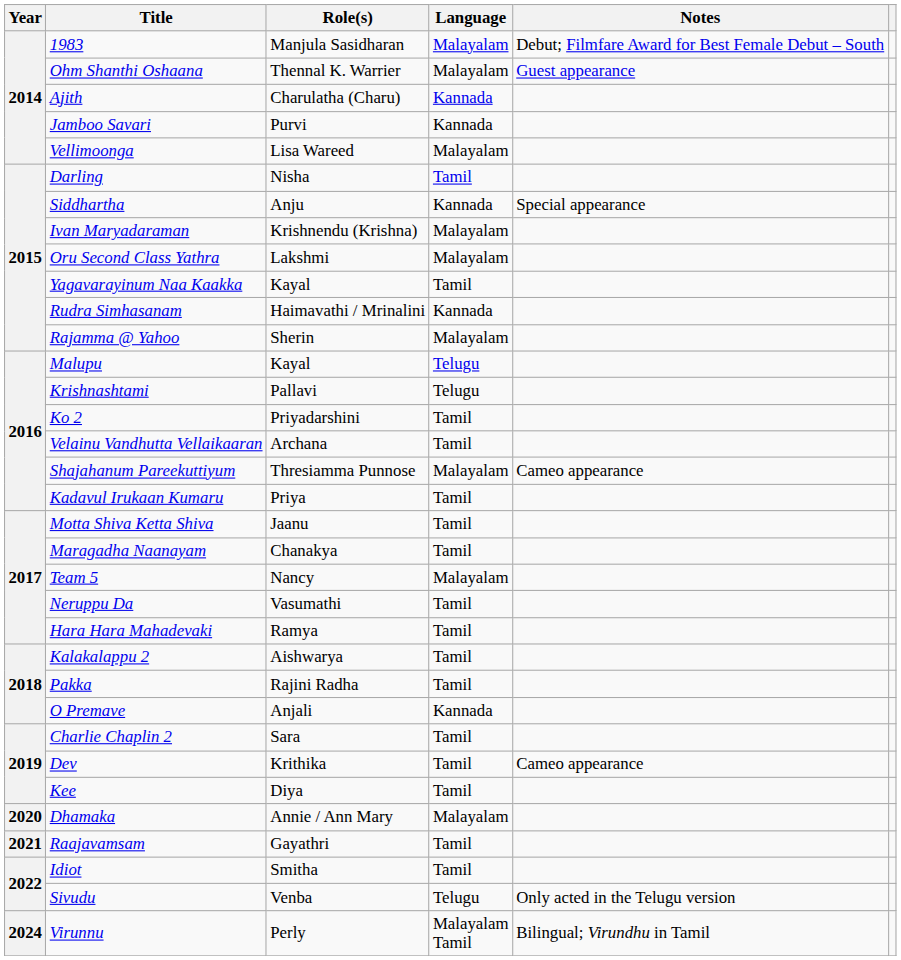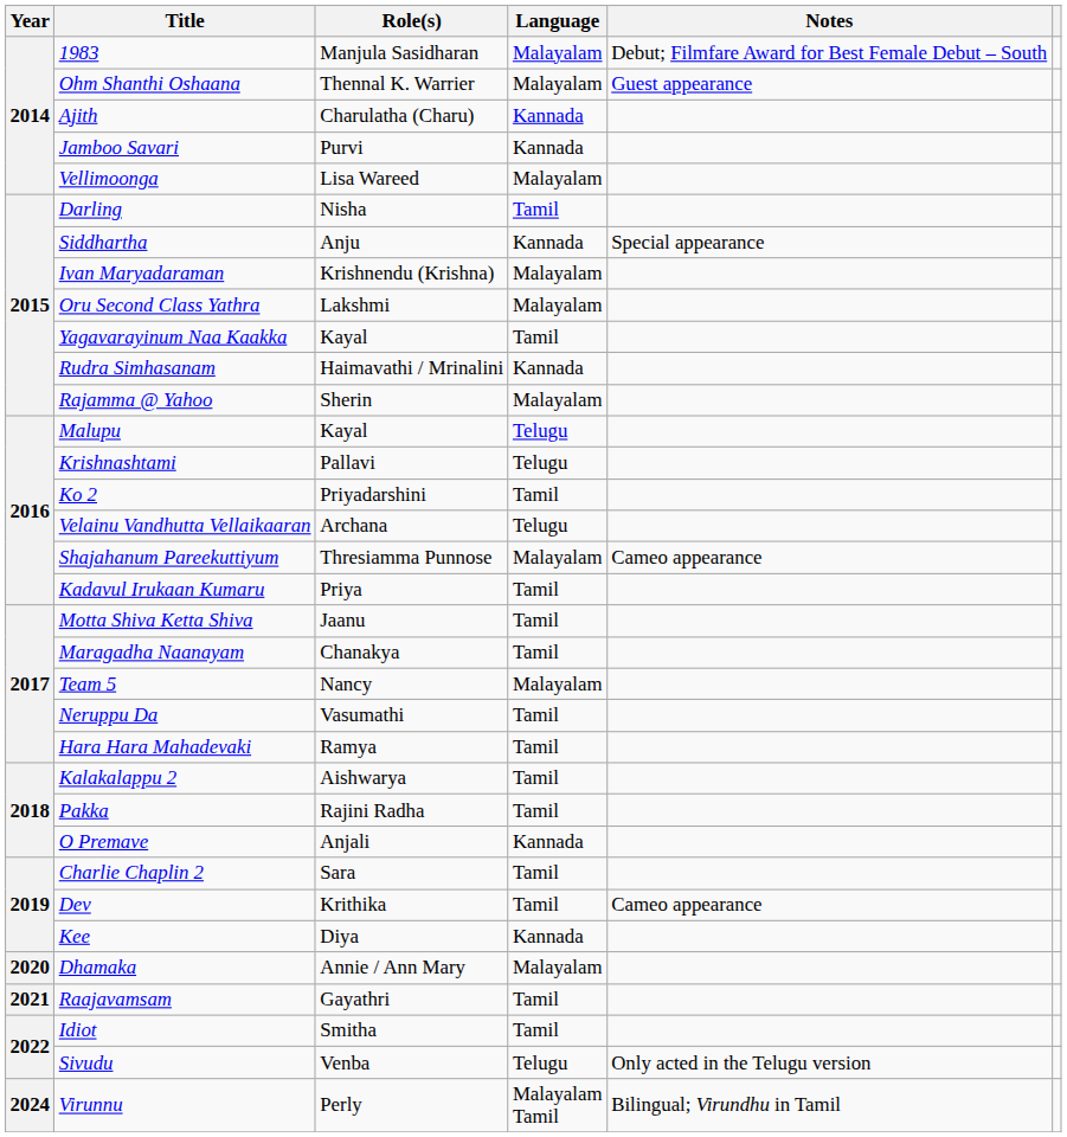 <table class="wikitable sortable plainrowheaders">
 <tr>
 <th scope="col">Year</th>
 <th scope="col">Title</th>
 <th scope="col">Role(s)</th>
 <th>Language</th>
 <th scope="col" class="unsortable">Notes</th>
 <th scope="col" class="unsortable"></th>
 </tr>
 <tr>
 <th rowspan="5">2014</th>
 <td><em><a href='#'>1983</a></em></td>
 <td>Manjula Sasidharan</td>
 <td><a href='#'>Malayalam</a></td>
 <td>Debut; <a href='#'>Filmfare Award for Best Female Debut – South</a></td>
 <td style="text-align:center;"></td>
 </tr>
 <tr>
 <td><em><a href='#'>Ohm Shanthi Oshaana</a></em></td>
 <td>Thennal K. Warrier</td>
 <td>Malayalam</td>
 <td><a href='#'>Guest appearance</a></td>
 <td style="text-align:center;"></td>
 </tr>
 <tr>
 <td><em><a href='#'>Ajith</a></em></td>
 <td>Charulatha (Charu)</td>
 <td><a href='#'>Kannada</a></td>
 <td></td>
 <td style="text-align:center;"></td>
 </tr>
 <tr>
 <td><em><a href='#'>Jamboo Savari</a></em></td>
 <td>Purvi</td>
 <td>Kannada</td>
 <td></td>
 <td style="text-align:center;"></td>
 </tr>
 <tr>
 <td><em><a href='#'>Vellimoonga</a></em></td>
 <td>Lisa Wareed</td>
 <td>Malayalam</td>
 <td></td>
 <td style="text-align:center;"></td>
 </tr>
 <tr>
 <th rowspan="7">2015</th>
 <td><em><a href='#'>Darling</a></em></td>
 <td>Nisha</td>
 <td><a href='#'>Tamil</a></td>
 <td></td>
 <td style="text-align:center;"></td>
 </tr>
 <tr>
 <td><em><a href='#'>Siddhartha</a></em></td>
 <td>Anju</td>
 <td>Kannada</td>
 <td>Special appearance</td>
 <td style="text-align:center;"></td>
 </tr>
 <tr>
 <td><em><a href='#'>Ivan Maryadaraman</a></em></td>
 <td>Krishnendu (Krishna)</td>
 <td>Malayalam</td>
 <td></td>
 <td style="text-align:center;"></td>
 </tr>
 <tr>
 <td><em><a href='#'>Oru Second Class Yathra</a></em></td>
 <td>Lakshmi</td>
 <td>Malayalam</td>
 <td></td>
 <td></td>
 </tr>
 <tr>
 <td><em><a href='#'>Yagavarayinum Naa Kaakka</a></em></td>
 <td>Kayal</td>
 <td>Tamil</td>
 <td></td>
 <td></td>
 </tr>
 <tr>
 <td><em><a href='#'>Rudra Simhasanam</a></em></td>
 <td>Haimavathi / Mrinalini</td>
 <td>Kannada</td>
 <td></td>
 <td></td>
 </tr>
 <tr>
 <td><em><a href='#'>Rajamma @ Yahoo</a></em></td>
 <td>Sherin</td>
 <td>Malayalam</td>
 <td></td>
 <td></td>
 </tr>
 <tr>
 <th rowspan="6">2016</th>
 <td><em><a href='#'>Malupu</a></em></td>
 <td>Kayal</td>
 <td><a href='#'>Telugu</a></td>
 <td></td>
 <td></td>
 </tr>
 <tr>
 <td><em><a href='#'>Krishnashtami</a></em></td>
 <td>Pallavi</td>
 <td>Telugu</td>
 <td></td>
 <td></td>
 </tr>
 <tr>
 <td><em><a href='#'>Ko 2</a></em></td>
 <td>Priyadarshini</td>
 <td>Tamil</td>
 <td></td>
 <td></td>
 </tr>
 <tr>
 <td><em><a href='#'>Velainu Vandhutta Vellaikaaran</a></em></td>
 <td>Archana</td>
-<td>Tamil</td>
+<td>Telugu</td>
 <td></td>
 <td></td>
 </tr>
 <tr>
 <td><em><a href='#'>Shajahanum Pareekuttiyum</a></em></td>
 <td>Thresiamma Punnose</td>
 <td>Malayalam</td>
 <td>Cameo appearance</td>
 <td></td>
 </tr>
 <tr>
 <td><em><a href='#'>Kadavul Irukaan Kumaru</a></em></td>
 <td>Priya</td>
 <td>Tamil</td>
 <td></td>
 <td></td>
 </tr>
 <tr>
 <th rowspan="5">2017</th>
 <td><em><a href='#'>Motta Shiva Ketta Shiva</a></em></td>
 <td>Jaanu</td>
 <td>Tamil</td>
 <td></td>
 <td></td>
 </tr>
 <tr>
 <td><em><a href='#'>Maragadha Naanayam</a></em></td>
 <td>Chanakya</td>
 <td>Tamil</td>
 <td></td>
 <td></td>
 </tr>
 <tr>
 <td><em><a href='#'>Team 5</a></em></td>
 <td>Nancy</td>
 <td>Malayalam</td>
 <td></td>
 <td></td>
 </tr>
 <tr>
 <td><em><a href='#'>Neruppu Da</a></em></td>
 <td>Vasumathi</td>
 <td>Tamil</td>
 <td></td>
 <td></td>
 </tr>
 <tr>
 <td><em><a href='#'>Hara Hara Mahadevaki</a></em></td>
 <td>Ramya</td>
 <td>Tamil</td>
 <td></td>
 <td></td>
 </tr>
 <tr>
 <th rowspan="3">2018</th>
 <td><em><a href='#'>Kalakalappu 2</a></em></td>
 <td>Aishwarya</td>
 <td>Tamil</td>
 <td></td>
 <td></td>
 </tr>
 <tr>
 <td><em><a href='#'>Pakka</a></em></td>
 <td>Rajini Radha</td>
 <td>Tamil</td>
 <td></td>
 <td></td>
 </tr>
 <tr>
 <td><em><a href='#'>O Premave</a></em></td>
 <td>Anjali</td>
 <td>Kannada</td>
 <td></td>
 <td></td>
 </tr>
 <tr>
 <th rowspan="3">2019</th>
 <td><em><a href='#'>Charlie Chaplin 2</a></em></td>
 <td>Sara</td>
 <td>Tamil</td>
 <td></td>
 <td></td>
 </tr>
 <tr>
 <td><em><a href='#'>Dev</a></em></td>
 <td>Krithika</td>
 <td>Tamil</td>
 <td>Cameo appearance</td>
 <td></td>
 </tr>
 <tr>
 <td><em><a href='#'>Kee</a></em></td>
 <td>Diya</td>
-<td>Tamil</td>
+<td>Kannada</td>
 <td></td>
 <td></td>
 </tr>
 <tr>
 <th>2020</th>
 <td><em><a href='#'>Dhamaka</a></em></td>
 <td>Annie / Ann Mary</td>
 <td>Malayalam</td>
 <td></td>
 <td></td>
 </tr>
 <tr>
 <th>2021</th>
 <td><em><a href='#'>Raajavamsam</a></em></td>
 <td>Gayathri</td>
 <td>Tamil</td>
 <td></td>
 <td></td>
 </tr>
 <tr>
 <th rowspan="2">2022</th>
 <td><em><a href='#'>Idiot</a></em></td>
 <td>Smitha</td>
 <td>Tamil</td>
 <td></td>
 <td></td>
 </tr>
 <tr>
 <td><em><a href='#'>Sivudu</a></em></td>
 <td>Venba</td>
 <td>Telugu</td>
 <td>Only acted in the Telugu version</td>
 <td></td>
 </tr>
 <tr>
 <th>2024</th>
 <td><em><a href='#'>Virunnu</a></em></td>
 <td>Perly</td>
 <td>Malayalam <br> Tamil</td>
 <td>Bilingual; <em>Virundhu</em> in Tamil</td>
 <td></td>
 </tr>
 </table>
